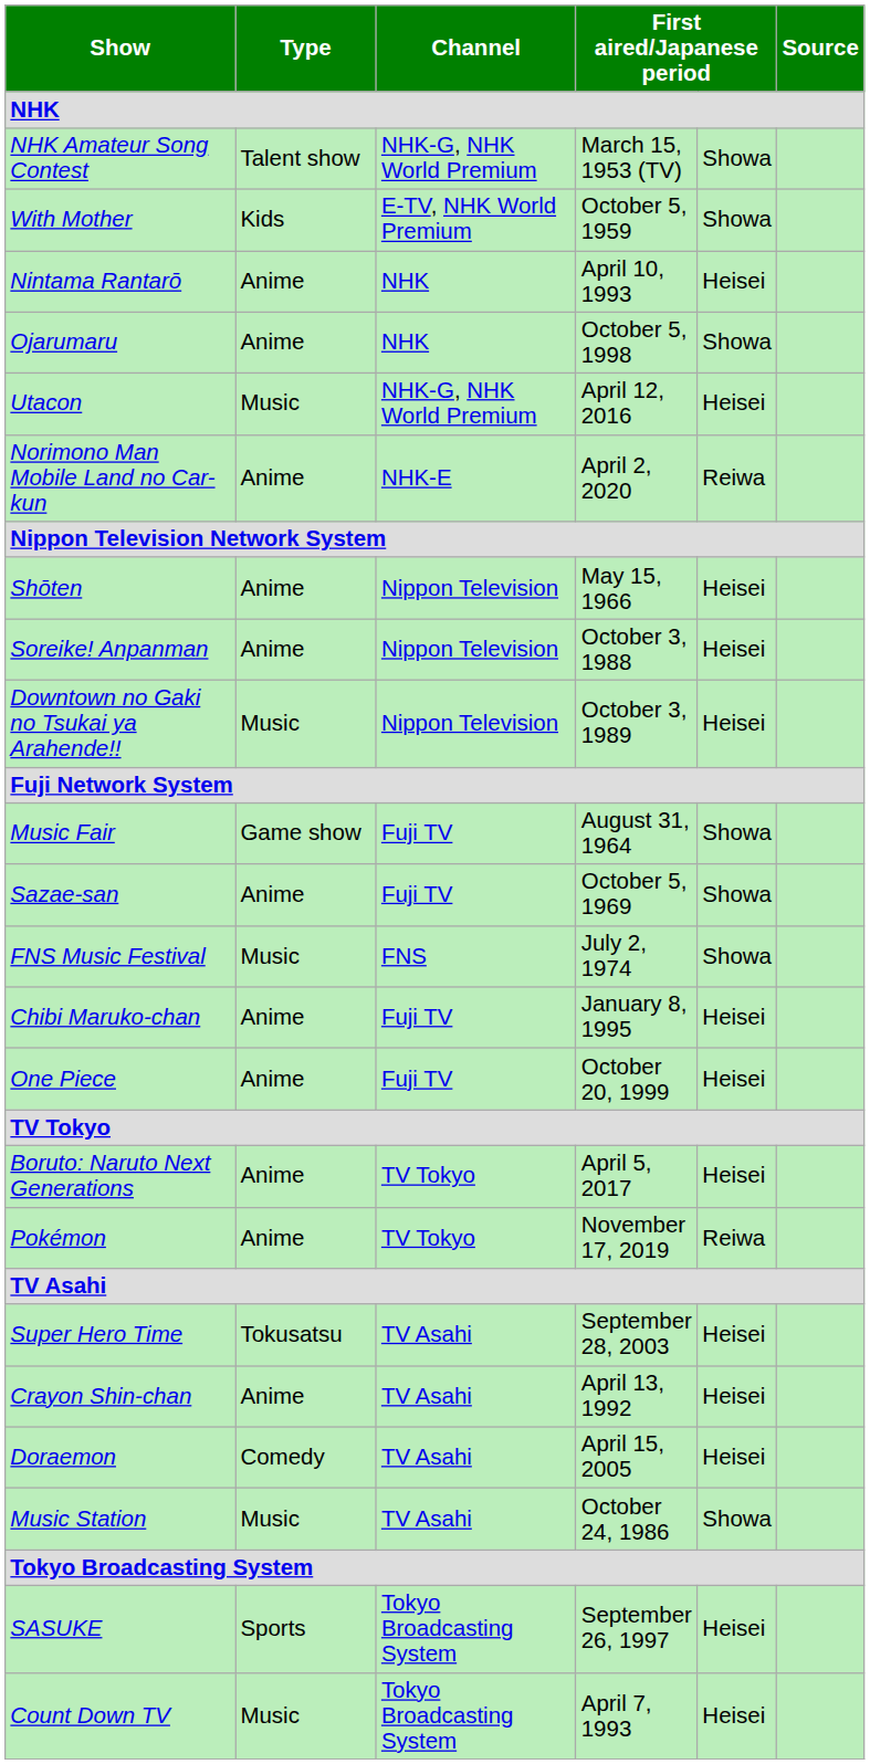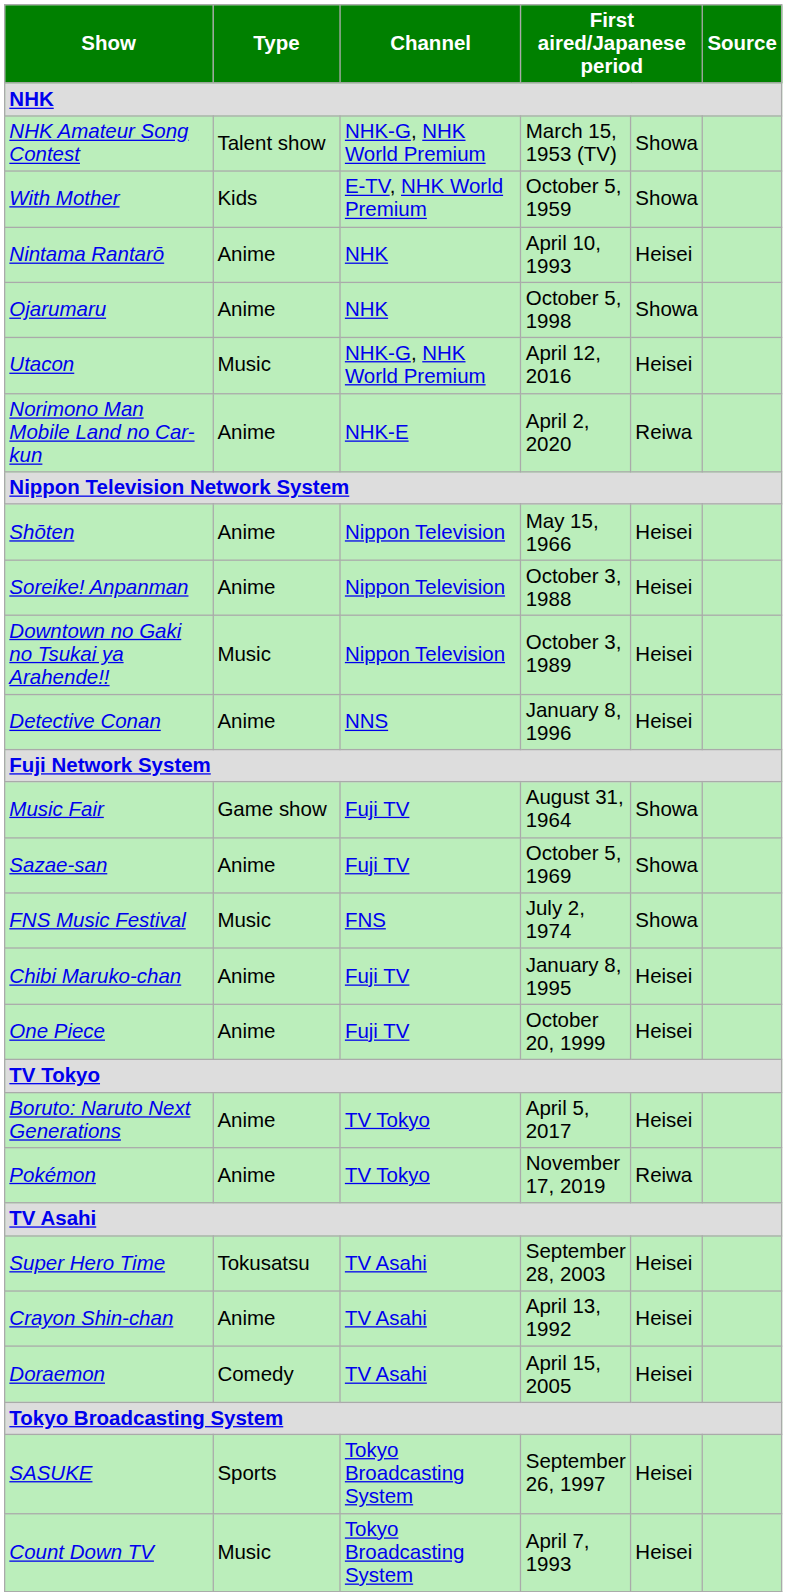 <table class="wikitable" style="background:#BEB">
 <tr>
 <th style="background:green; color:white;" width="350">Show</th>
 <th style="background:green; color:white;" width="150">Type</th>
 <th style="background:green; color:white;" width="250">Channel</th>
 <th colspan="2" style="background:green; color:white;" width="150">First aired/Japanese period</th>
 <th style="background:green; color:white;" width="50">Source</th>
 </tr>
 <tr>
 <td colspan="6" style="background:#DDD;"> <strong><a href='#'>NHK</a></strong></td>
 </tr>
 <tr>
 <td><em><a href='#'>NHK Amateur Song Contest</a></em></td>
 <td>Talent show</td>
 <td><a href='#'>NHK-G</a>, <a href='#'>NHK World Premium</a></td>
 <td>March 15, 1953 (TV)</td>
 <td>Showa</td>
 <td></td>
 </tr>
 <tr>
 <td><em><a href='#'>With Mother</a></em></td>
 <td>Kids</td>
 <td><a href='#'>E-TV</a>, <a href='#'>NHK World Premium</a></td>
 <td>October 5, 1959</td>
 <td>Showa</td>
 <td></td>
 </tr>
 <tr>
 <td><em><a href='#'>Nintama Rantarō</a></em></td>
 <td>Anime</td>
 <td><a href='#'>NHK</a></td>
 <td>April 10, 1993</td>
 <td>Heisei</td>
 <td></td>
 </tr>
 <tr>
 <td><em><a href='#'>Ojarumaru</a></em></td>
 <td>Anime</td>
 <td><a href='#'>NHK</a></td>
 <td>October 5, 1998</td>
 <td>Showa</td>
 <td></td>
 </tr>
 <tr>
 <td><em><a href='#'>Utacon</a></em></td>
 <td>Music</td>
 <td><a href='#'>NHK-G</a>, <a href='#'>NHK World Premium</a></td>
 <td>April 12, 2016</td>
 <td>Heisei</td>
 <td></td>
 </tr>
 <tr>
 <td><em><a href='#'>Norimono Man Mobile Land no Car-kun</a></em></td>
 <td>Anime</td>
 <td><a href='#'>NHK-E</a></td>
 <td>April 2, 2020</td>
 <td>Reiwa</td>
 <td></td>
 </tr>
 <tr>
 <td colspan="6" style="background:#DDD;"> <strong><a href='#'>Nippon Television Network System</a></strong></td>
 </tr>
 <tr>
 <td><em><a href='#'>Shōten</a></em></td>
 <td>Anime</td>
 <td><a href='#'>Nippon Television</a></td>
 <td>May 15, 1966</td>
 <td>Heisei</td>
 <td></td>
 </tr>
 <tr>
 <td><em><a href='#'>Soreike! Anpanman</a></em></td>
 <td>Anime</td>
 <td><a href='#'>Nippon Television</a></td>
 <td>October 3, 1988</td>
 <td>Heisei</td>
 <td></td>
 </tr>
 <tr>
 <td><em><a href='#'>Downtown no Gaki no Tsukai ya Arahende!!</a></em></td>
 <td>Music</td>
 <td><a href='#'>Nippon Television</a></td>
 <td>October 3, 1989</td>
+<td>Heisei</td>
+<td></td>
+</tr>
+<tr>
+<td><em><a href='#'>Detective Conan</a></em></td>
+<td>Anime</td>
+<td><a href='#'>NNS</a></td>
+<td>January 8, 1996</td>
 <td>Heisei</td>
 <td></td>
 </tr>
 <tr>
 <td colspan="6" style="background:#DDD;"><strong> <a href='#'>Fuji Network System</a></strong></td>
 </tr>
 <tr>
 <td><em><a href='#'>Music Fair</a></em></td>
 <td>Game show</td>
 <td><a href='#'>Fuji TV</a></td>
 <td>August 31, 1964</td>
 <td>Showa</td>
 <td></td>
 </tr>
 <tr>
 <td><em><a href='#'>Sazae-san</a></em></td>
 <td>Anime</td>
 <td><a href='#'>Fuji TV</a></td>
 <td>October 5, 1969</td>
 <td>Showa</td>
 <td></td>
 </tr>
 <tr>
 <td><em><a href='#'>FNS Music Festival</a></em></td>
 <td>Music</td>
 <td><a href='#'>FNS</a></td>
 <td>July 2, 1974</td>
 <td>Showa</td>
 <td></td>
 </tr>
 <tr>
 <td><em><a href='#'>Chibi Maruko-chan</a></em></td>
 <td>Anime</td>
 <td><a href='#'>Fuji TV</a></td>
 <td>January 8, 1995</td>
 <td>Heisei</td>
 <td></td>
 </tr>
 <tr>
 <td><em><a href='#'>One Piece</a></em></td>
 <td>Anime</td>
 <td><a href='#'>Fuji TV</a></td>
 <td>October 20, 1999</td>
 <td>Heisei</td>
 <td></td>
 </tr>
 <tr>
 <td colspan="6" style="background:#DDD;"> <strong><a href='#'>TV Tokyo</a></strong></td>
 </tr>
 <tr>
 <td><em><a href='#'>Boruto: Naruto Next Generations</a></em></td>
 <td>Anime</td>
 <td><a href='#'>TV Tokyo</a></td>
 <td>April 5, 2017</td>
 <td>Heisei</td>
 <td></td>
 </tr>
 <tr>
 <td><em><a href='#'>Pokémon</a></em></td>
 <td>Anime</td>
 <td><a href='#'>TV Tokyo</a></td>
 <td>November 17, 2019</td>
 <td>Reiwa</td>
 <td></td>
 </tr>
 <tr>
 <td colspan="6" style="background:#DDD;"> <strong><a href='#'>TV Asahi</a></strong></td>
 </tr>
 <tr>
 <td><em><a href='#'>Super Hero Time</a></em></td>
 <td>Tokusatsu</td>
 <td><a href='#'>TV Asahi</a></td>
 <td>September 28, 2003</td>
 <td>Heisei</td>
 <td></td>
 </tr>
 <tr>
 <td><em><a href='#'>Crayon Shin-chan</a></em></td>
 <td>Anime</td>
 <td><a href='#'>TV Asahi</a></td>
 <td>April 13, 1992</td>
 <td>Heisei</td>
 <td></td>
 </tr>
 <tr>
 <td><em><a href='#'>Doraemon</a></em></td>
 <td>Comedy</td>
 <td><a href='#'>TV Asahi</a></td>
 <td>April 15, 2005</td>
 <td>Heisei</td>
 <td></td>
 </tr>
 <tr>
-<td><em><a href='#'>Music Station</a></em></td>
-<td>Music</td>
-<td><a href='#'>TV Asahi</a></td>
-<td>October 24, 1986</td>
-<td>Showa</td>
-<td></td>
-</tr>
-<tr>
 <td colspan="6" style="background:#DDD;"> <strong><a href='#'>Tokyo Broadcasting System</a></strong></td>
 </tr>
 <tr>
 <td><em><a href='#'>SASUKE</a></em></td>
 <td>Sports</td>
 <td><a href='#'>Tokyo Broadcasting System</a></td>
 <td>September 26, 1997</td>
 <td>Heisei</td>
 <td></td>
 </tr>
 <tr>
 <td><em><a href='#'>Count Down TV</a></em></td>
 <td>Music</td>
 <td><a href='#'>Tokyo Broadcasting System</a></td>
 <td>April 7, 1993</td>
 <td>Heisei</td>
 <td></td>
 </tr>
 <tr>
 </tr>
 </table>
